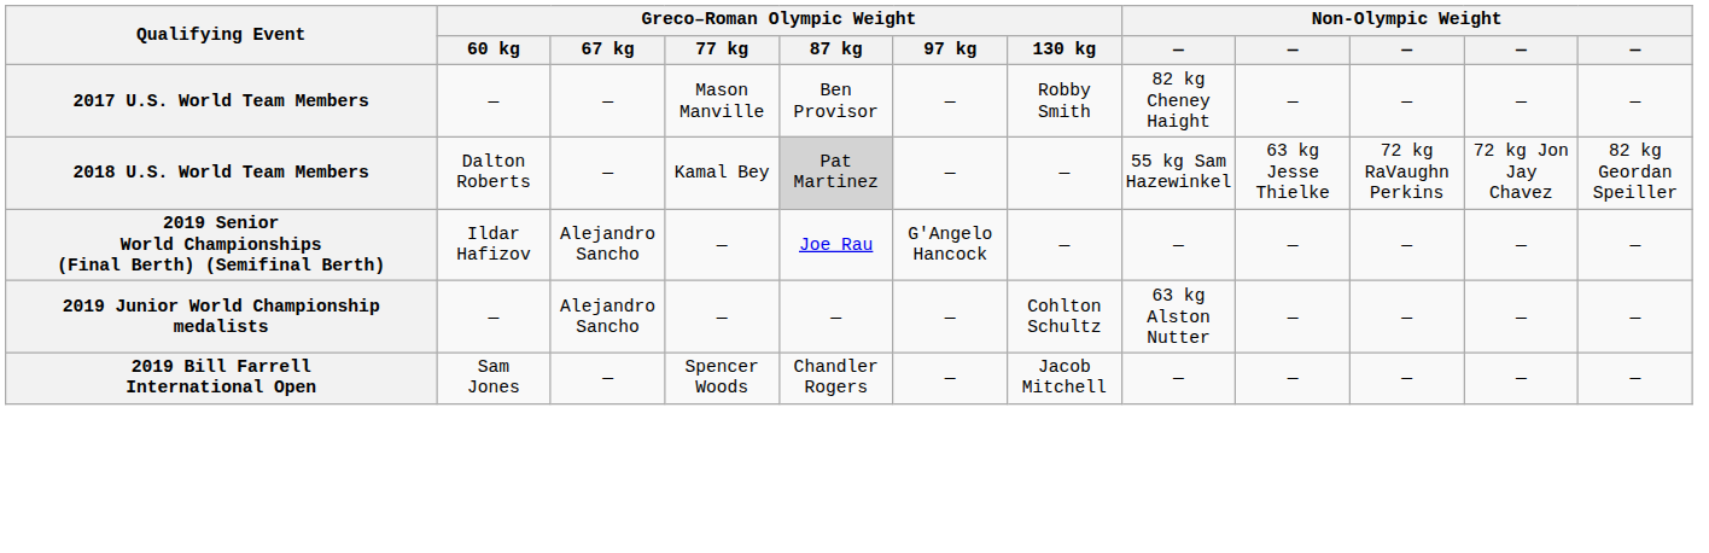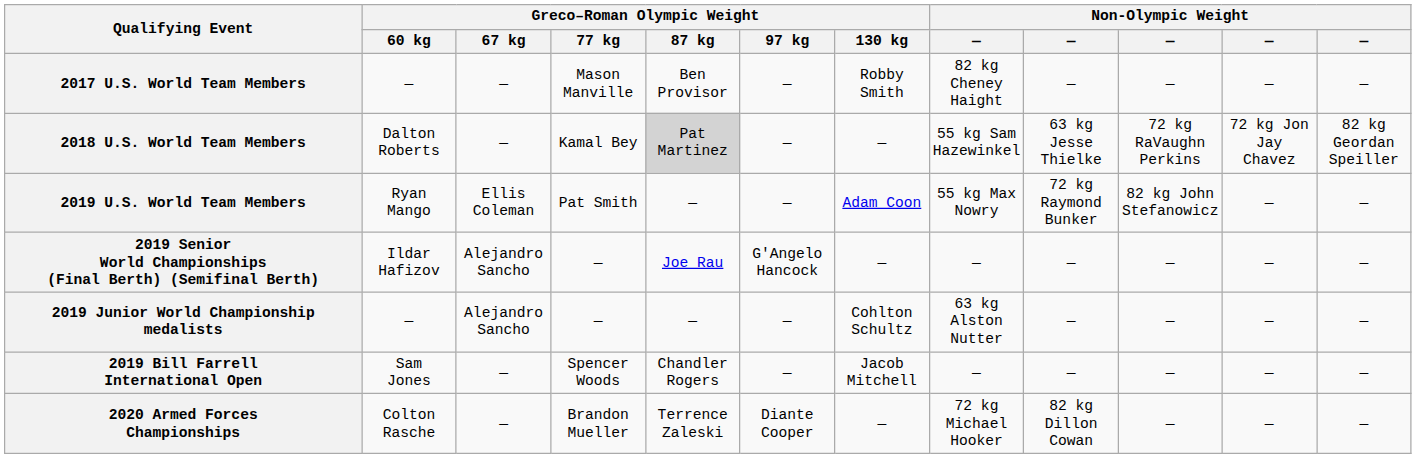 <table class="wikitable" style="text-align:center; font-size:90%">
 <tr>
 <th rowspan="2">Qualifying Event</th>
 <th colspan="6">Greco–Roman Olympic Weight</th>
 <th colspan="5">Non-Olympic Weight</th>
 </tr>
 <tr>
 <th width="70">60 kg</th>
 <th width="70">67 kg</th>
 <th width="70">77 kg</th>
 <th width="70">87 kg</th>
 <th width="70">97 kg</th>
 <th width="70">130 kg</th>
 <th width="70">—</th>
 <th width="70">—</th>
 <th width="70">—</th>
 <th width="70">—</th>
 <th width="70">—</th>
 </tr>
 <tr>
 <th width="280">2017 U.S. World Team Members</th>
 <td>—</td>
 <td>—</td>
 <td>Mason Manville</td>
 <td>Ben Provisor</td>
 <td>—</td>
 <td>Robby Smith</td>
 <td>82 kg Cheney Haight</td>
 <td>—</td>
 <td>—</td>
 <td>—</td>
 <td>—</td>
 </tr>
 <tr>
 <th width="280">2018 U.S. World Team Members</th>
 <td>Dalton Roberts</td>
 <td>—</td>
 <td>Kamal Bey</td>
 <td style="background: lightgrey;">Pat Martinez</td>
 <td>—</td>
 <td>—</td>
 <td>55 kg Sam Hazewinkel</td>
 <td>63 kg<br>Jesse Thielke</td>
 <td>72 kg RaVaughn Perkins</td>
 <td>72 kg Jon Jay Chavez</td>
 <td>82 kg Geordan Speiller</td>
 </tr>
 <tr>
+<th width="280">2019 U.S. World Team Members</th>
+<td>Ryan Mango</td>
+<td>Ellis Coleman</td>
+<td>Pat Smith</td>
+<td>—</td>
+<td>—</td>
+<td><a href='#'>Adam Coon</a></td>
+<td>55 kg Max Nowry</td>
+<td>72 kg Raymond Bunker</td>
+<td>82 kg John Stefanowicz</td>
+<td>—</td>
+<td>—</td>
+</tr>
+<tr>
 <th width="280">2019 Senior<br>World Championships<br>(Final Berth) (Semifinal Berth)</th>
 <td>Ildar Hafizov</td>
 <td>Alejandro Sancho</td>
 <td>—</td>
 <td><a href='#'>Joe Rau</a></td>
 <td>G'Angelo Hancock</td>
 <td>—</td>
 <td>—</td>
 <td>—</td>
 <td>—</td>
 <td>—</td>
 <td>—</td>
 </tr>
 <tr>
 <th width="280">2019 Junior World Championship medalists</th>
 <td>—</td>
 <td>Alejandro Sancho</td>
 <td>—</td>
 <td>—</td>
 <td>—</td>
 <td>Cohlton Schultz</td>
 <td>63 kg<br>Alston Nutter</td>
 <td>—</td>
 <td>—</td>
 <td>—</td>
 <td>—</td>
 </tr>
 <tr>
 <th width="280">2019 Bill Farrell<br>International Open</th>
 <td>Sam<br>Jones</td>
 <td>—</td>
 <td>Spencer<br>Woods</td>
 <td>Chandler Rogers</td>
 <td>—</td>
 <td>Jacob<br>Mitchell</td>
 <td>—</td>
 <td>—</td>
 <td>—</td>
 <td>—</td>
 <td>—</td>
 </tr>
+<tr>
+<th><strong>2020 Armed Forces</strong><br><strong>Championships</strong></th>
+<td>Colton Rasche</td>
+<td>—</td>
+<td>Brandon Mueller</td>
+<td>Terrence Zaleski</td>
+<td>Diante Cooper</td>
+<td>—</td>
+<td>72 kg Michael Hooker</td>
+<td>82 kg Dillon Cowan</td>
+<td>—</td>
+<td>—</td>
+<td>—</td>
+</tr>
 </table>
